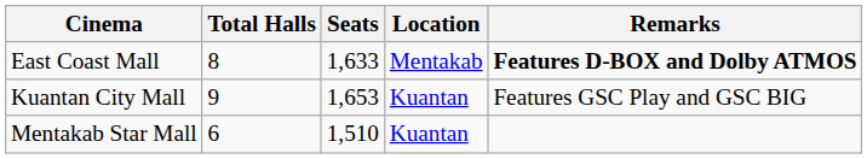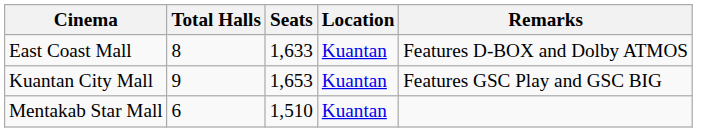 <table class="wikitable">
 <tr>
 <th>Cinema</th>
 <th>Total Halls</th>
 <th>Seats</th>
 <th>Location</th>
 <th>Remarks</th>
 </tr>
 <tr>
 <td>East Coast Mall</td>
 <td>8</td>
 <td>1,633</td>
-<td><a href='#'>Mentakab</a></td>
-<td><strong>Features D-BOX and Dolby ATMOS</strong></td>
+<td><a href='#'>Kuantan</a></td>
+<td>Features D-BOX and Dolby ATMOS</td>
 </tr>
 <tr>
 <td>Kuantan City Mall</td>
 <td>9</td>
 <td>1,653</td>
 <td><a href='#'>Kuantan</a></td>
 <td>Features GSC Play and GSC BIG</td>
 </tr>
 <tr>
 <td>Mentakab Star Mall</td>
 <td>6</td>
 <td>1,510</td>
 <td><a href='#'>Kuantan</a></td>
 <td></td>
 </tr>
 </table>
